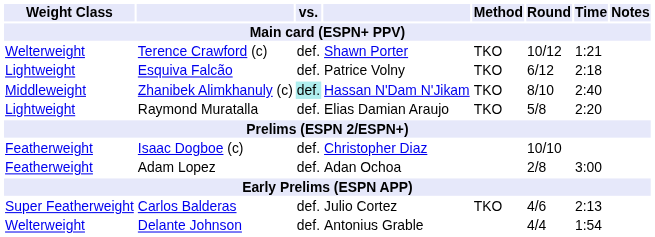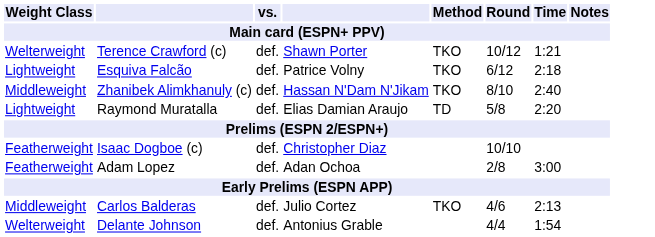 <table class="toccolours" style="font-size: 85%;">
 <tr>
 <th style="background:#e6e8fa; color:#000; text-align:center;">Weight Class</th>
 <th style="background:#e6e8fa; color:#000; text-align:center;"></th>
 <th style="background:#e6e8fa; color:#000; text-align:center;">vs.</th>
 <th style="background:#e6e8fa; color:#000; text-align:center;"></th>
 <th style="background:#e6e8fa; color:#000; text-align:center;">Method</th>
 <th style="background:#e6e8fa; color:#000; text-align:center;">Round</th>
 <th style="background:#e6e8fa; color:#000; text-align:center;">Time</th>
 <th style="background:#e6e8fa; color:#000; text-align:center;">Notes</th>
 </tr>
 <tr>
 <th style="background:#e6e8fa; color:#000; text-align:center;" colspan="9">Main card (ESPN+ PPV)</th>
 </tr>
 <tr>
 <td><a href='#'>Welterweight</a></td>
 <td> <a href='#'>Terence Crawford</a> (c)</td>
 <td>def.</td>
 <td> <a href='#'>Shawn Porter</a></td>
 <td>TKO</td>
 <td>10/12</td>
 <td>1:21</td>
 <td></td>
 </tr>
 <tr>
 <td><a href='#'>Lightweight</a></td>
 <td> <a href='#'>Esquiva Falcão</a></td>
 <td>def.</td>
 <td> Patrice Volny</td>
 <td>TKO</td>
 <td>6/12</td>
 <td>2:18</td>
 </tr>
 <tr>
 <td><a href='#'>Middleweight</a></td>
 <td> <a href='#'>Zhanibek Alimkhanuly</a> (c)</td>
-<td style="background: paleturquoise;">def.</td>
+<td>def.</td>
 <td> <a href='#'>Hassan N'Dam N'Jikam</a></td>
 <td>TKO</td>
 <td>8/10</td>
 <td>2:40</td>
 <td></td>
 </tr>
 <tr>
 <td><a href='#'>Lightweight</a></td>
 <td> Raymond Muratalla</td>
 <td>def.</td>
 <td> Elias Damian Araujo</td>
-<td>TKO</td>
+<td>TD</td>
 <td>5/8</td>
 <td>2:20</td>
 </tr>
 <tr>
 <th style="background:#e6e8fa; color:#000; text-align:center;" colspan="9">Prelims (ESPN 2/ESPN+)</th>
 </tr>
 <tr>
 <td><a href='#'>Featherweight</a></td>
 <td> <a href='#'>Isaac Dogboe</a> (c)</td>
 <td>def.</td>
 <td> <a href='#'>Christopher Diaz</a></td>
 <td></td>
 <td>10/10</td>
 <td></td>
 <td></td>
 </tr>
 <tr>
 <td><a href='#'>Featherweight</a></td>
 <td> Adam Lopez</td>
 <td>def.</td>
 <td> Adan Ochoa</td>
 <td></td>
 <td>2/8</td>
 <td>3:00</td>
 </tr>
 <tr>
 <th style="background:#e6e8fa; color:#000; text-align:center;" colspan="9">Early Prelims (ESPN APP)</th>
 </tr>
 <tr>
-<td><a href='#'>Super Featherweight</a></td>
+<td><a href='#'>Middleweight</a></td>
 <td> <a href='#'>Carlos Balderas</a></td>
 <td>def.</td>
 <td> Julio Cortez</td>
 <td>TKO</td>
 <td>4/6</td>
 <td>2:13</td>
 </tr>
 <tr>
 <td><a href='#'>Welterweight</a></td>
 <td> <a href='#'>Delante Johnson</a></td>
 <td>def.</td>
 <td> Antonius Grable</td>
 <td></td>
 <td>4/4</td>
 <td>1:54</td>
 </tr>
 <tr>
 </tr>
 </table>
